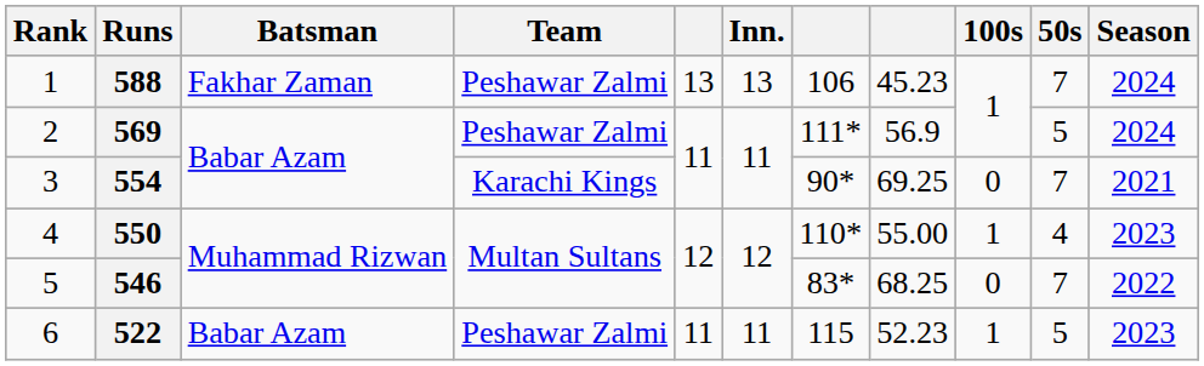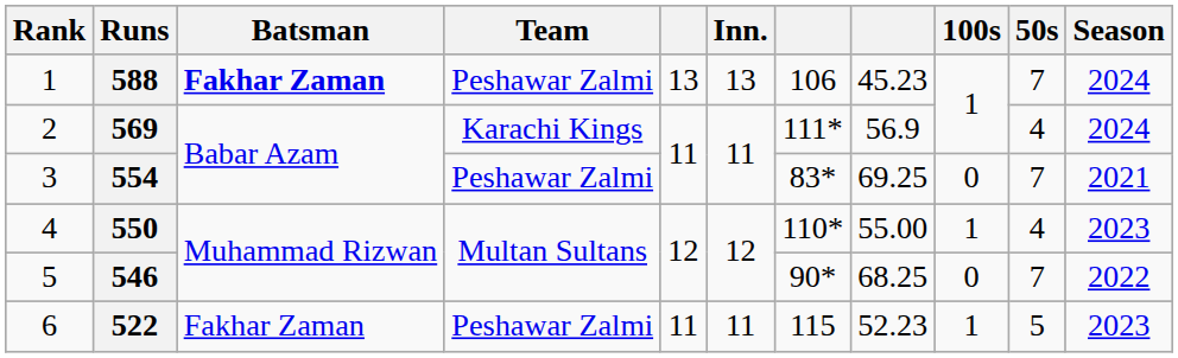 <table class="wikitable" style="text-align:center;">
 <tr>
 <th>Rank</th>
 <th>Runs</th>
 <th>Batsman</th>
 <th>Team</th>
 <th></th>
 <th>Inn.</th>
 <th></th>
 <th></th>
 <th>100s</th>
 <th>50s</th>
 <th>Season</th>
 </tr>
 <tr>
 <td>1</td>
 <th>588</th>
-<td style="text-align:left"><a href='#'>Fakhar Zaman</a></td>
+<td style="text-align:left"><strong><a href='#'>Fakhar Zaman</a></strong></td>
 <td><a href='#'>Peshawar Zalmi</a></td>
 <td>13</td>
 <td>13</td>
 <td>106</td>
 <td>45.23</td>
 <td rowspan="2">1</td>
 <td>7</td>
 <td><a href='#'>2024</a></td>
 </tr>
 <tr>
 <td>2</td>
 <th>569</th>
 <td style="text-align:left" rowspan="2"><a href='#'>Babar Azam</a></td>
-<td><a href='#'>Peshawar Zalmi</a></td>
+<td><a href='#'>Karachi Kings</a></td>
 <td rowspan="2">11</td>
 <td rowspan="2">11</td>
 <td>111*</td>
 <td>56.9</td>
-<td>5</td>
+<td>4</td>
 <td><a href='#'>2024</a></td>
 </tr>
 <tr>
 <td>3</td>
 <th>554</th>
-<td><a href='#'>Karachi Kings</a></td>
-<td>90*</td>
+<td><a href='#'>Peshawar Zalmi</a></td>
+<td>83*</td>
 <td>69.25</td>
 <td>0</td>
 <td>7</td>
 <td><a href='#'>2021</a></td>
 </tr>
 <tr>
 <td>4</td>
 <th>550</th>
 <td style="text-align:left" rowspan="2"><a href='#'>Muhammad Rizwan</a></td>
 <td rowspan="2"><a href='#'>Multan Sultans</a></td>
 <td rowspan="2">12</td>
 <td rowspan="2">12</td>
 <td>110*</td>
 <td>55.00</td>
 <td>1</td>
 <td>4</td>
 <td><a href='#'>2023</a></td>
 </tr>
 <tr>
 <td>5</td>
 <th>546</th>
-<td>83*</td>
+<td>90*</td>
 <td>68.25</td>
 <td>0</td>
 <td>7</td>
 <td><a href='#'>2022</a></td>
 </tr>
 <tr>
 <td>6</td>
 <th>522</th>
-<td style="text-align:left"><a href='#'>Babar Azam</a></td>
+<td style="text-align:left"><a href='#'>Fakhar Zaman</a></td>
 <td><a href='#'>Peshawar Zalmi</a></td>
 <td>11</td>
 <td>11</td>
 <td>115</td>
 <td>52.23</td>
 <td>1</td>
 <td>5</td>
 <td><a href='#'>2023</a></td>
 </tr>
 </table>
